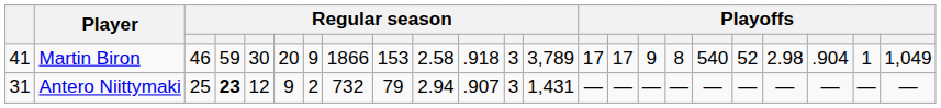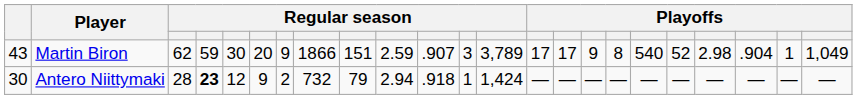 <table class="wikitable plainrowheaders" style="text-align:center;">
 <tr>
 <th scope="col" rowspan="2"></th>
 <th scope="col" rowspan="2">Player</th>
 <th scope=colgroup colspan=11>Regular season</th>
 <th scope=colgroup colspan=10>Playoffs</th>
 </tr>
 <tr>
 <th scope="col"></th>
 <th scope="col"></th>
 <th scope="col"></th>
 <th scope="col"></th>
 <th scope="col"></th>
 <th scope="col"></th>
 <th scope="col"></th>
 <th scope="col"></th>
 <th scope="col"></th>
 <th scope="col"></th>
 <th scope="col"></th>
 <th scope="col"></th>
 <th scope="col"></th>
 <th scope="col"></th>
 <th scope="col"></th>
 <th scope="col"></th>
 <th scope="col"></th>
 <th scope="col"></th>
 <th scope="col"></th>
 <th scope="col"></th>
 <th scope="col"></th>
 </tr>
 <tr>
-<td scope="row">41</td>
+<td scope="row">43</td>
 <td align="left"><a href='#'>Martin Biron</a></td>
-<td>46</td>
+<td>62</td>
 <td>59</td>
 <td>30</td>
 <td>20</td>
 <td>9</td>
 <td>1866</td>
-<td>153</td>
-<td>2.58</td>
-<td>.918</td>
+<td>151</td>
+<td>2.59</td>
+<td>.907</td>
 <td>3</td>
 <td>3,789</td>
 <td>17</td>
 <td>17</td>
 <td>9</td>
 <td>8</td>
 <td>540</td>
 <td>52</td>
 <td>2.98</td>
 <td>.904</td>
 <td>1</td>
 <td>1,049</td>
 </tr>
 <tr>
-<td scope="row">31</td>
+<td scope="row">30</td>
 <td align="left"><a href='#'>Antero Niittymaki</a></td>
-<td>25</td>
+<td>28</td>
 <td><strong>23</strong></td>
 <td>12</td>
 <td>9</td>
 <td>2</td>
 <td>732</td>
 <td>79</td>
 <td>2.94</td>
-<td>.907</td>
-<td>3</td>
-<td>1,431</td>
+<td>.918</td>
+<td>1</td>
+<td>1,424</td>
 <td>—</td>
 <td>—</td>
 <td>—</td>
 <td>—</td>
 <td>—</td>
 <td>—</td>
 <td>—</td>
 <td>—</td>
 <td>—</td>
 <td>—</td>
 </tr>
 </table>
